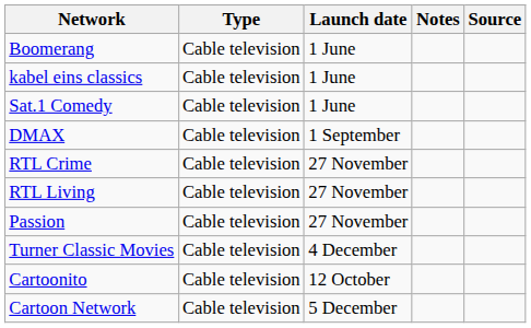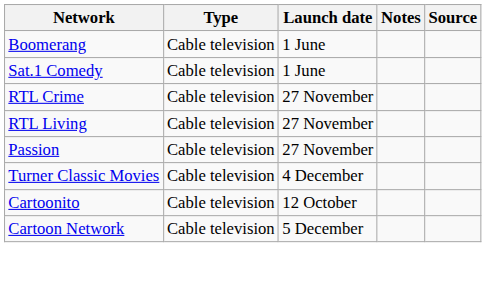 <table class="wikitable sortable">
 <tr>
 <th>Network</th>
 <th>Type</th>
 <th>Launch date</th>
 <th>Notes</th>
 <th>Source</th>
 </tr>
 <tr>
 <td><a href='#'>Boomerang</a></td>
 <td>Cable television</td>
 <td>1 June</td>
 <td></td>
 <td></td>
 </tr>
 <tr>
-<td><a href='#'>kabel eins classics</a></td>
-<td>Cable television</td>
-<td>1 June</td>
-<td></td>
-<td></td>
-</tr>
-<tr>
 <td><a href='#'>Sat.1 Comedy</a></td>
 <td>Cable television</td>
 <td>1 June</td>
-<td></td>
-<td></td>
-</tr>
-<tr>
-<td><a href='#'>DMAX</a></td>
-<td>Cable television</td>
-<td>1 September</td>
 <td></td>
 <td></td>
 </tr>
 <tr>
 <td><a href='#'>RTL Crime</a></td>
 <td>Cable television</td>
 <td>27 November</td>
 <td></td>
 <td></td>
 </tr>
 <tr>
 <td><a href='#'>RTL Living</a></td>
 <td>Cable television</td>
 <td>27 November</td>
 <td></td>
 <td></td>
 </tr>
 <tr>
 <td><a href='#'>Passion</a></td>
 <td>Cable television</td>
 <td>27 November</td>
 <td></td>
 <td></td>
 </tr>
 <tr>
 <td><a href='#'>Turner Classic Movies</a></td>
 <td>Cable television</td>
 <td>4 December</td>
 <td></td>
 <td></td>
 </tr>
 <tr>
 <td><a href='#'>Cartoonito</a></td>
 <td>Cable television</td>
 <td>12 October</td>
 <td></td>
 <td></td>
 </tr>
 <tr>
 <td><a href='#'>Cartoon Network</a></td>
 <td>Cable television</td>
 <td>5 December</td>
 <td></td>
 <td></td>
 </tr>
 </table>
